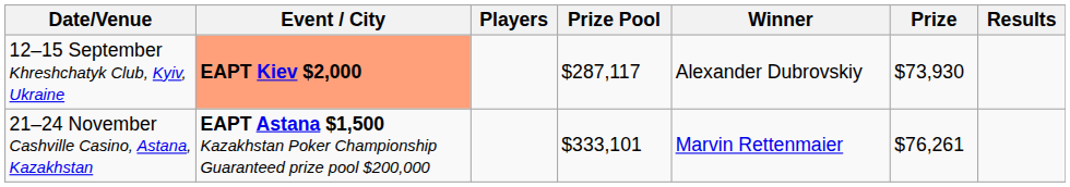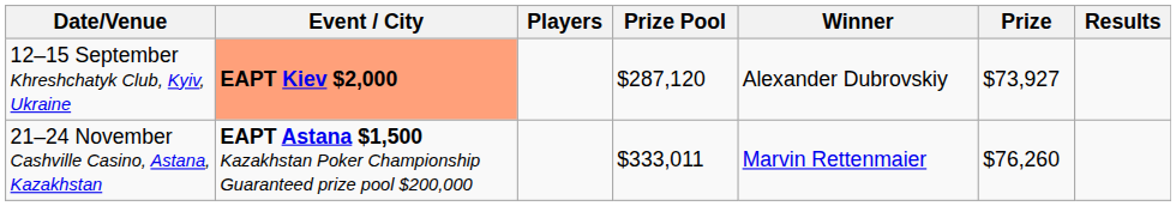 <table class="wikitable" width="100%">
 <tr>
 <th width="18%">Date/Venue</th>
 <th !width="16%">Event / City</th>
 <th !width="11%">Players</th>
 <th !width="12%">Prize Pool</th>
 <th !width="18%">Winner</th>
 <th !width="12%">Prize</th>
 <th !width="11%">Results</th>
 </tr>
 <tr>
 <td>12–15 September<br><small><em>Khreshchatyk Club, <a href='#'>Kyiv</a>, <a href='#'>Ukraine</a></em></small></td>
 <td style="background: lightsalmon;"> <strong>EAPT <a href='#'>Kiev</a> $2,000</strong></td>
 <td></td>
-<td>$287,117</td>
+<td>$287,120</td>
 <td> Alexander Dubrovskiy</td>
-<td>$73,930</td>
+<td>$73,927</td>
 <td></td>
 </tr>
 <tr>
 <td>21–24 November<br><small><em>Cashville Casino, <a href='#'>Astana</a>, <a href='#'>Kazakhstan</a></em></small></td>
 <td> <strong>EAPT <a href='#'>Astana</a> $1,500</strong><br><small><em>Kazakhstan Poker Championship</em><br><em>Guaranteed prize pool $200,000</em></small></td>
 <td></td>
-<td>$333,101</td>
+<td>$333,011</td>
 <td> <a href='#'>Marvin Rettenmaier</a></td>
-<td>$76,261</td>
+<td>$76,260</td>
 <td></td>
 </tr>
 </table>
